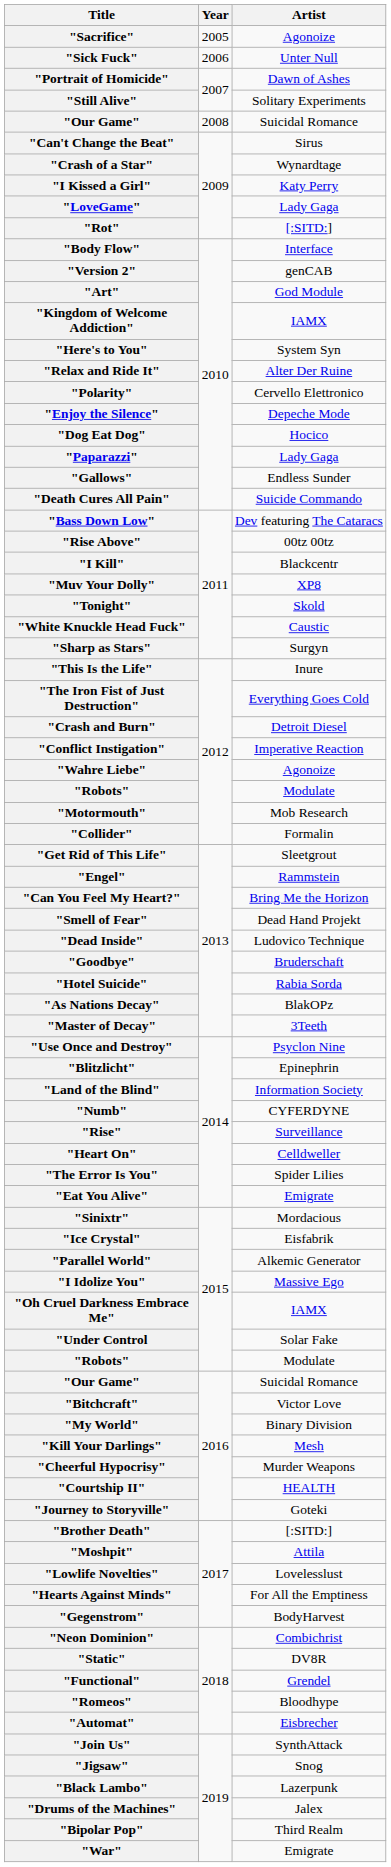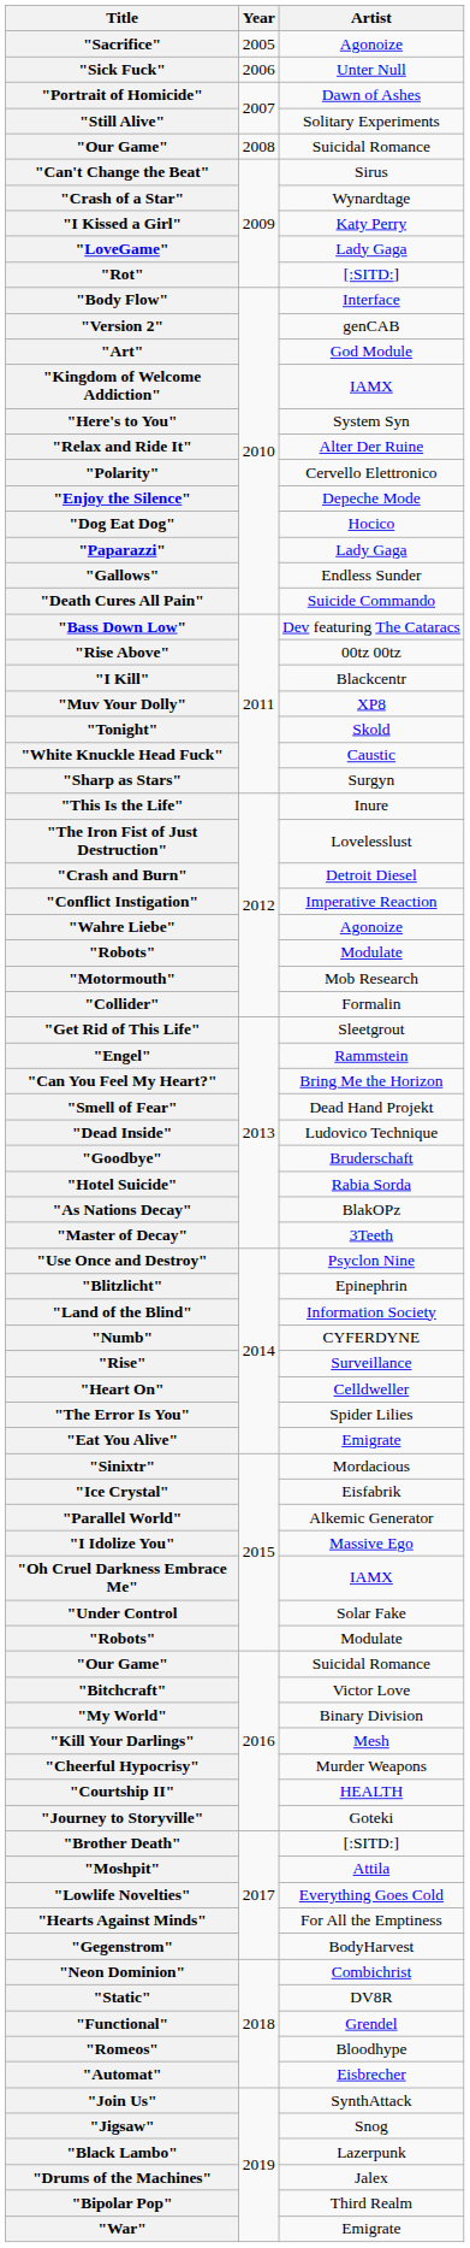 <table class="wikitable plainrowheaders" style="text-align:center;">
 <tr>
 <th scope="col" style="width:14em;">Title</th>
 <th scope="col">Year</th>
 <th scope="col">Artist</th>
 </tr>
 <tr>
 <th scope="row">"Sacrifice"</th>
 <td>2005</td>
 <td><a href='#'>Agonoize</a></td>
 </tr>
 <tr>
 <th scope="row">"Sick Fuck"</th>
 <td>2006</td>
 <td><a href='#'>Unter Null</a></td>
 </tr>
 <tr>
 <th scope="row">"Portrait of Homicide"</th>
 <td rowspan="2">2007</td>
 <td><a href='#'>Dawn of Ashes</a></td>
 </tr>
 <tr>
 <th scope="row">"Still Alive"</th>
 <td>Solitary Experiments</td>
 </tr>
 <tr>
 <th scope="row">"Our Game"</th>
 <td>2008</td>
 <td>Suicidal Romance</td>
 </tr>
 <tr>
 <th scope="row">"Can't Change the Beat"</th>
 <td rowspan="5">2009</td>
 <td>Sirus</td>
 </tr>
 <tr>
 <th scope="row">"Crash of a Star"</th>
 <td>Wynardtage</td>
 </tr>
 <tr>
 <th scope="row">"I Kissed a Girl"</th>
 <td><a href='#'>Katy Perry</a></td>
 </tr>
 <tr>
 <th scope="row">"<a href='#'>LoveGame</a>"</th>
 <td><a href='#'>Lady Gaga</a></td>
 </tr>
 <tr>
 <th scope="row">"Rot"</th>
 <td><a href='#'>[:SITD:</a>]</td>
 </tr>
 <tr>
 <th scope="row">"Body Flow"</th>
 <td rowspan="12">2010</td>
 <td><a href='#'>Interface</a></td>
 </tr>
 <tr>
 <th scope="row">"Version 2"</th>
 <td>genCAB</td>
 </tr>
 <tr>
 <th scope="row">"Art"</th>
 <td><a href='#'>God Module</a></td>
 </tr>
 <tr>
 <th scope="row">"Kingdom of Welcome Addiction"</th>
 <td><a href='#'>IAMX</a></td>
 </tr>
 <tr>
 <th scope="row">"Here's to You"</th>
 <td>System Syn</td>
 </tr>
 <tr>
 <th scope="row">"Relax and Ride It"</th>
 <td><a href='#'>Alter Der Ruine</a></td>
 </tr>
 <tr>
 <th scope="row">"Polarity"</th>
 <td>Cervello Elettronico</td>
 </tr>
 <tr>
 <th scope="row">"<a href='#'>Enjoy the Silence</a>"</th>
 <td><a href='#'>Depeche Mode</a></td>
 </tr>
 <tr>
 <th scope="row">"Dog Eat Dog"</th>
 <td><a href='#'>Hocico</a></td>
 </tr>
 <tr>
 <th scope="row">"<a href='#'>Paparazzi</a>"</th>
 <td><a href='#'>Lady Gaga</a></td>
 </tr>
 <tr>
 <th scope="row">"Gallows"</th>
 <td>Endless Sunder</td>
 </tr>
 <tr>
 <th scope="row">"Death Cures All Pain"</th>
 <td><a href='#'>Suicide Commando</a></td>
 </tr>
 <tr>
 <th scope="row">"<a href='#'>Bass Down Low</a>"</th>
 <td rowspan="7">2011</td>
 <td><a href='#'>Dev</a> featuring <a href='#'>The Cataracs</a></td>
 </tr>
 <tr>
 <th scope="row">"Rise Above"</th>
 <td>00tz 00tz</td>
 </tr>
 <tr>
 <th scope="row">"I Kill"</th>
 <td>Blackcentr</td>
 </tr>
 <tr>
 <th scope="row">"Muv Your Dolly"</th>
 <td><a href='#'>XP8</a></td>
 </tr>
 <tr>
 <th scope="row">"Tonight"</th>
 <td><a href='#'>Skold</a></td>
 </tr>
 <tr>
 <th scope="row">"White Knuckle Head Fuck"</th>
 <td><a href='#'>Caustic</a></td>
 </tr>
 <tr>
 <th scope="row">"Sharp as Stars"</th>
 <td>Surgyn</td>
 </tr>
 <tr>
 <th scope="row">"This Is the Life"</th>
 <td rowspan="8">2012</td>
 <td>Inure</td>
 </tr>
 <tr>
 <th scope="row">"The Iron Fist of Just Destruction" </th>
-<td><a href='#'>Everything Goes Cold</a></td>
+<td>Lovelesslust</td>
 </tr>
 <tr>
 <th scope="row">"Crash and Burn"</th>
 <td><a href='#'>Detroit Diesel</a></td>
 </tr>
 <tr>
 <th scope="row">"Conflict Instigation"</th>
 <td><a href='#'>Imperative Reaction</a></td>
 </tr>
 <tr>
 <th scope="row">"Wahre Liebe"</th>
 <td><a href='#'>Agonoize</a></td>
 </tr>
 <tr>
 <th scope="row">"Robots"</th>
 <td><a href='#'>Modulate</a></td>
 </tr>
 <tr>
 <th scope="row">"Motormouth"</th>
 <td>Mob Research</td>
 </tr>
 <tr>
 <th scope="row">"Collider"</th>
 <td>Formalin</td>
 </tr>
 <tr>
 <th scope="row">"Get Rid of This Life"</th>
 <td rowspan="9">2013</td>
 <td>Sleetgrout</td>
 </tr>
 <tr>
 <th scope="row">"Engel"</th>
 <td><a href='#'>Rammstein</a></td>
 </tr>
 <tr>
 <th scope="row">"Can You Feel My Heart?"</th>
 <td><a href='#'>Bring Me the Horizon</a></td>
 </tr>
 <tr>
 <th scope="row">"Smell of Fear"</th>
 <td>Dead Hand Projekt</td>
 </tr>
 <tr>
 <th scope="row">"Dead Inside"</th>
 <td>Ludovico Technique</td>
 </tr>
 <tr>
 <th scope="row">"Goodbye"</th>
 <td><a href='#'>Bruderschaft</a></td>
 </tr>
 <tr>
 <th scope="row">"Hotel Suicide"</th>
 <td><a href='#'>Rabia Sorda</a></td>
 </tr>
 <tr>
 <th scope="row">"As Nations Decay"</th>
 <td>BlakOPz</td>
 </tr>
 <tr>
 <th scope="row">"Master of Decay"</th>
 <td><a href='#'>3Teeth</a></td>
 </tr>
 <tr>
 <th scope="row">"Use Once and Destroy" </th>
 <td rowspan="8">2014</td>
 <td><a href='#'>Psyclon Nine</a></td>
 </tr>
 <tr>
 <th scope="row">"Blitzlicht"</th>
 <td>Epinephrin</td>
 </tr>
 <tr>
 <th scope="row">"Land of the Blind"</th>
 <td><a href='#'>Information Society</a></td>
 </tr>
 <tr>
 <th scope="row">"Numb"</th>
 <td>CYFERDYNE</td>
 </tr>
 <tr>
 <th scope="row">"Rise"</th>
 <td><a href='#'>Surveillance</a></td>
 </tr>
 <tr>
 <th scope="row">"Heart On"</th>
 <td><a href='#'>Celldweller</a></td>
 </tr>
 <tr>
 <th scope="row">"The Error Is You"</th>
 <td>Spider Lilies</td>
 </tr>
 <tr>
 <th scope="row">"Eat You Alive"</th>
 <td><a href='#'>Emigrate</a></td>
 </tr>
 <tr>
 <th scope="row">"Sinixtr"</th>
 <td rowspan="7">2015</td>
 <td>Mordacious</td>
 </tr>
 <tr>
 <th scope="row">"Ice Crystal"</th>
 <td>Eisfabrik</td>
 </tr>
 <tr>
 <th scope="row">"Parallel World"</th>
 <td>Alkemic Generator</td>
 </tr>
 <tr>
 <th scope="row">"I Idolize You"</th>
 <td><a href='#'>Massive Ego</a></td>
 </tr>
 <tr>
 <th scope="row">"Oh Cruel Darkness Embrace Me"</th>
 <td><a href='#'>IAMX</a></td>
 </tr>
 <tr>
 <th scope="row">"Under Control</th>
 <td>Solar Fake</td>
 </tr>
 <tr>
 <th scope="row">"Robots"</th>
 <td>Modulate</td>
 </tr>
 <tr>
 <th scope="row">"Our Game"</th>
 <td rowspan="7">2016</td>
 <td>Suicidal Romance</td>
 </tr>
 <tr>
 <th scope="row">"Bitchcraft" </th>
 <td>Victor Love</td>
 </tr>
 <tr>
 <th scope="row">"My World"</th>
 <td>Binary Division</td>
 </tr>
 <tr>
 <th scope="row">"Kill Your Darlings"</th>
 <td><a href='#'>Mesh</a></td>
 </tr>
 <tr>
 <th scope="row">"Cheerful Hypocrisy"</th>
 <td>Murder Weapons</td>
 </tr>
 <tr>
 <th scope="row">"Courtship II"</th>
 <td><a href='#'>HEALTH</a></td>
 </tr>
 <tr>
 <th scope="row">"Journey to Storyville"</th>
 <td>Goteki</td>
 </tr>
 <tr>
 <th scope="row">"Brother Death"</th>
 <td rowspan="5">2017</td>
 <td>[:SITD:]</td>
 </tr>
 <tr>
 <th scope="row">"Moshpit"</th>
 <td><a href='#'>Attila</a></td>
 </tr>
 <tr>
 <th scope="row">"Lowlife Novelties"</th>
-<td>Lovelesslust</td>
+<td><a href='#'>Everything Goes Cold</a></td>
 </tr>
 <tr>
 <th scope="row">"Hearts Against Minds"</th>
 <td>For All the Emptiness</td>
 </tr>
 <tr>
 <th scope="row">"Gegenstrom"</th>
 <td>BodyHarvest</td>
 </tr>
 <tr>
 <th scope="row">"Neon Dominion"</th>
 <td rowspan="5">2018</td>
 <td><a href='#'>Combichrist</a></td>
 </tr>
 <tr>
 <th scope="row">"Static"</th>
 <td>DV8R</td>
 </tr>
 <tr>
 <th scope="row">"Functional" </th>
 <td><a href='#'>Grendel</a></td>
 </tr>
 <tr>
 <th scope="row">"Romeos"</th>
 <td>Bloodhype</td>
 </tr>
 <tr>
 <th scope="row">"Automat"</th>
 <td><a href='#'>Eisbrecher</a></td>
 </tr>
 <tr>
 <th scope="row">"Join Us"</th>
 <td rowspan="6">2019</td>
 <td>SynthAttack</td>
 </tr>
 <tr>
 <th scope="row">"Jigsaw"</th>
 <td>Snog</td>
 </tr>
 <tr>
 <th scope="row">"Black Lambo"</th>
 <td>Lazerpunk</td>
 </tr>
 <tr>
 <th scope="row">"Drums of the Machines"</th>
 <td>Jalex</td>
 </tr>
 <tr>
 <th scope="row">"Bipolar Pop" </th>
 <td>Third Realm</td>
 </tr>
 <tr>
 <th scope="row">"War" </th>
 <td>Emigrate</td>
 </tr>
 </table>
